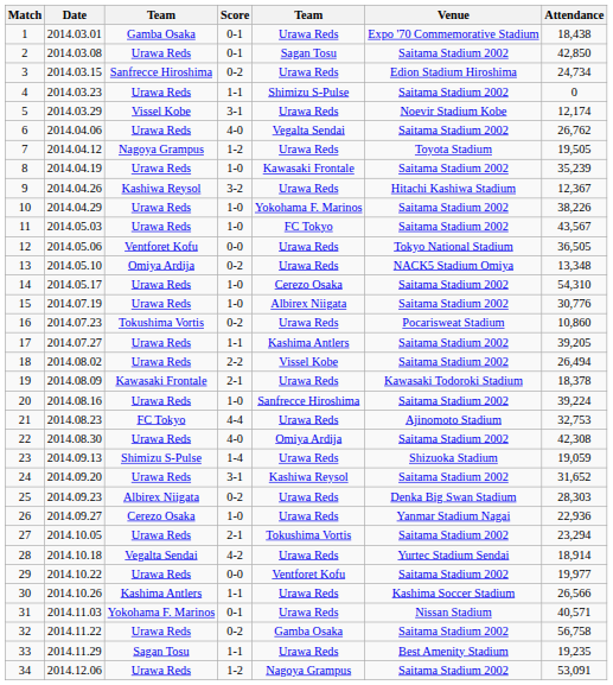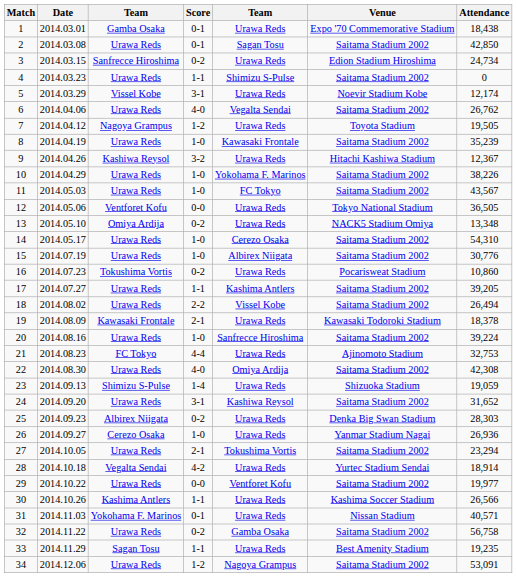 <table class="wikitable" style="text-align:center;">
 <tr>
 <th>Match</th>
 <th>Date</th>
 <th>Team</th>
 <th>Score</th>
 <th>Team</th>
 <th>Venue</th>
 <th>Attendance</th>
 </tr>
 <tr>
 <td>1</td>
 <td>2014.03.01</td>
 <td><a href='#'>Gamba Osaka</a></td>
 <td>0-1</td>
 <td><a href='#'>Urawa Reds</a></td>
 <td><a href='#'>Expo '70 Commemorative Stadium</a></td>
 <td>18,438</td>
 </tr>
 <tr>
 <td>2</td>
 <td>2014.03.08</td>
 <td><a href='#'>Urawa Reds</a></td>
 <td>0-1</td>
 <td><a href='#'>Sagan Tosu</a></td>
 <td><a href='#'>Saitama Stadium 2002</a></td>
 <td>42,850</td>
 </tr>
 <tr>
 <td>3</td>
 <td>2014.03.15</td>
 <td><a href='#'>Sanfrecce Hiroshima</a></td>
 <td>0-2</td>
 <td><a href='#'>Urawa Reds</a></td>
 <td><a href='#'>Edion Stadium Hiroshima</a></td>
 <td>24,734</td>
 </tr>
 <tr>
 <td>4</td>
 <td>2014.03.23</td>
 <td><a href='#'>Urawa Reds</a></td>
 <td>1-1</td>
 <td><a href='#'>Shimizu S-Pulse</a></td>
 <td><a href='#'>Saitama Stadium 2002</a></td>
 <td>0</td>
 </tr>
 <tr>
 <td>5</td>
 <td>2014.03.29</td>
 <td><a href='#'>Vissel Kobe</a></td>
 <td>3-1</td>
 <td><a href='#'>Urawa Reds</a></td>
 <td><a href='#'>Noevir Stadium Kobe</a></td>
 <td>12,174</td>
 </tr>
 <tr>
 <td>6</td>
 <td>2014.04.06</td>
 <td><a href='#'>Urawa Reds</a></td>
 <td>4-0</td>
 <td><a href='#'>Vegalta Sendai</a></td>
 <td><a href='#'>Saitama Stadium 2002</a></td>
 <td>26,762</td>
 </tr>
 <tr>
 <td>7</td>
 <td>2014.04.12</td>
 <td><a href='#'>Nagoya Grampus</a></td>
 <td>1-2</td>
 <td><a href='#'>Urawa Reds</a></td>
 <td><a href='#'>Toyota Stadium</a></td>
 <td>19,505</td>
 </tr>
 <tr>
 <td>8</td>
 <td>2014.04.19</td>
 <td><a href='#'>Urawa Reds</a></td>
 <td>1-0</td>
 <td><a href='#'>Kawasaki Frontale</a></td>
 <td><a href='#'>Saitama Stadium 2002</a></td>
 <td>35,239</td>
 </tr>
 <tr>
 <td>9</td>
 <td>2014.04.26</td>
 <td><a href='#'>Kashiwa Reysol</a></td>
 <td>3-2</td>
 <td><a href='#'>Urawa Reds</a></td>
 <td><a href='#'>Hitachi Kashiwa Stadium</a></td>
 <td>12,367</td>
 </tr>
 <tr>
 <td>10</td>
 <td>2014.04.29</td>
 <td><a href='#'>Urawa Reds</a></td>
 <td>1-0</td>
 <td><a href='#'>Yokohama F. Marinos</a></td>
 <td><a href='#'>Saitama Stadium 2002</a></td>
 <td>38,226</td>
 </tr>
 <tr>
 <td>11</td>
 <td>2014.05.03</td>
 <td><a href='#'>Urawa Reds</a></td>
 <td>1-0</td>
 <td><a href='#'>FC Tokyo</a></td>
 <td><a href='#'>Saitama Stadium 2002</a></td>
 <td>43,567</td>
 </tr>
 <tr>
 <td>12</td>
 <td>2014.05.06</td>
 <td><a href='#'>Ventforet Kofu</a></td>
 <td>0-0</td>
 <td><a href='#'>Urawa Reds</a></td>
 <td><a href='#'>Tokyo National Stadium</a></td>
 <td>36,505</td>
 </tr>
 <tr>
 <td>13</td>
 <td>2014.05.10</td>
 <td><a href='#'>Omiya Ardija</a></td>
 <td>0-2</td>
 <td><a href='#'>Urawa Reds</a></td>
 <td><a href='#'>NACK5 Stadium Omiya</a></td>
 <td>13,348</td>
 </tr>
 <tr>
 <td>14</td>
 <td>2014.05.17</td>
 <td><a href='#'>Urawa Reds</a></td>
 <td>1-0</td>
 <td><a href='#'>Cerezo Osaka</a></td>
 <td><a href='#'>Saitama Stadium 2002</a></td>
 <td>54,310</td>
 </tr>
 <tr>
 <td>15</td>
 <td>2014.07.19</td>
 <td><a href='#'>Urawa Reds</a></td>
 <td>1-0</td>
 <td><a href='#'>Albirex Niigata</a></td>
 <td><a href='#'>Saitama Stadium 2002</a></td>
 <td>30,776</td>
 </tr>
 <tr>
 <td>16</td>
 <td>2014.07.23</td>
 <td><a href='#'>Tokushima Vortis</a></td>
 <td>0-2</td>
 <td><a href='#'>Urawa Reds</a></td>
 <td><a href='#'>Pocarisweat Stadium</a></td>
 <td>10,860</td>
 </tr>
 <tr>
 <td>17</td>
 <td>2014.07.27</td>
 <td><a href='#'>Urawa Reds</a></td>
 <td>1-1</td>
 <td><a href='#'>Kashima Antlers</a></td>
 <td><a href='#'>Saitama Stadium 2002</a></td>
 <td>39,205</td>
 </tr>
 <tr>
 <td>18</td>
 <td>2014.08.02</td>
 <td><a href='#'>Urawa Reds</a></td>
 <td>2-2</td>
 <td><a href='#'>Vissel Kobe</a></td>
 <td><a href='#'>Saitama Stadium 2002</a></td>
 <td>26,494</td>
 </tr>
 <tr>
 <td>19</td>
 <td>2014.08.09</td>
 <td><a href='#'>Kawasaki Frontale</a></td>
 <td>2-1</td>
 <td><a href='#'>Urawa Reds</a></td>
 <td><a href='#'>Kawasaki Todoroki Stadium</a></td>
 <td>18,378</td>
 </tr>
 <tr>
 <td>20</td>
 <td>2014.08.16</td>
 <td><a href='#'>Urawa Reds</a></td>
 <td>1-0</td>
 <td><a href='#'>Sanfrecce Hiroshima</a></td>
 <td><a href='#'>Saitama Stadium 2002</a></td>
 <td>39,224</td>
 </tr>
 <tr>
 <td>21</td>
 <td>2014.08.23</td>
 <td><a href='#'>FC Tokyo</a></td>
 <td>4-4</td>
 <td><a href='#'>Urawa Reds</a></td>
 <td><a href='#'>Ajinomoto Stadium</a></td>
 <td>32,753</td>
 </tr>
 <tr>
 <td>22</td>
 <td>2014.08.30</td>
 <td><a href='#'>Urawa Reds</a></td>
 <td>4-0</td>
 <td><a href='#'>Omiya Ardija</a></td>
 <td><a href='#'>Saitama Stadium 2002</a></td>
 <td>42,308</td>
 </tr>
 <tr>
 <td>23</td>
 <td>2014.09.13</td>
 <td><a href='#'>Shimizu S-Pulse</a></td>
 <td>1-4</td>
 <td><a href='#'>Urawa Reds</a></td>
 <td><a href='#'>Shizuoka Stadium</a></td>
 <td>19,059</td>
 </tr>
 <tr>
 <td>24</td>
 <td>2014.09.20</td>
 <td><a href='#'>Urawa Reds</a></td>
 <td>3-1</td>
 <td><a href='#'>Kashiwa Reysol</a></td>
 <td><a href='#'>Saitama Stadium 2002</a></td>
 <td>31,652</td>
 </tr>
 <tr>
 <td>25</td>
 <td>2014.09.23</td>
 <td><a href='#'>Albirex Niigata</a></td>
 <td>0-2</td>
 <td><a href='#'>Urawa Reds</a></td>
 <td><a href='#'>Denka Big Swan Stadium</a></td>
 <td>28,303</td>
 </tr>
 <tr>
 <td>26</td>
 <td>2014.09.27</td>
 <td><a href='#'>Cerezo Osaka</a></td>
 <td>1-0</td>
 <td><a href='#'>Urawa Reds</a></td>
 <td><a href='#'>Yanmar Stadium Nagai</a></td>
-<td>22,936</td>
+<td>26,936</td>
 </tr>
 <tr>
 <td>27</td>
 <td>2014.10.05</td>
 <td><a href='#'>Urawa Reds</a></td>
 <td>2-1</td>
 <td><a href='#'>Tokushima Vortis</a></td>
 <td><a href='#'>Saitama Stadium 2002</a></td>
 <td>23,294</td>
 </tr>
 <tr>
 <td>28</td>
 <td>2014.10.18</td>
 <td><a href='#'>Vegalta Sendai</a></td>
 <td>4-2</td>
 <td><a href='#'>Urawa Reds</a></td>
 <td><a href='#'>Yurtec Stadium Sendai</a></td>
 <td>18,914</td>
 </tr>
 <tr>
 <td>29</td>
 <td>2014.10.22</td>
 <td><a href='#'>Urawa Reds</a></td>
 <td>0-0</td>
 <td><a href='#'>Ventforet Kofu</a></td>
 <td><a href='#'>Saitama Stadium 2002</a></td>
 <td>19,977</td>
 </tr>
 <tr>
 <td>30</td>
 <td>2014.10.26</td>
 <td><a href='#'>Kashima Antlers</a></td>
 <td>1-1</td>
 <td><a href='#'>Urawa Reds</a></td>
 <td><a href='#'>Kashima Soccer Stadium</a></td>
 <td>26,566</td>
 </tr>
 <tr>
 <td>31</td>
 <td>2014.11.03</td>
 <td><a href='#'>Yokohama F. Marinos</a></td>
 <td>0-1</td>
 <td><a href='#'>Urawa Reds</a></td>
 <td><a href='#'>Nissan Stadium</a></td>
 <td>40,571</td>
 </tr>
 <tr>
 <td>32</td>
 <td>2014.11.22</td>
 <td><a href='#'>Urawa Reds</a></td>
 <td>0-2</td>
 <td><a href='#'>Gamba Osaka</a></td>
 <td><a href='#'>Saitama Stadium 2002</a></td>
 <td>56,758</td>
 </tr>
 <tr>
 <td>33</td>
 <td>2014.11.29</td>
 <td><a href='#'>Sagan Tosu</a></td>
 <td>1-1</td>
 <td><a href='#'>Urawa Reds</a></td>
 <td><a href='#'>Best Amenity Stadium</a></td>
 <td>19,235</td>
 </tr>
 <tr>
 <td>34</td>
 <td>2014.12.06</td>
 <td><a href='#'>Urawa Reds</a></td>
 <td>1-2</td>
 <td><a href='#'>Nagoya Grampus</a></td>
 <td><a href='#'>Saitama Stadium 2002</a></td>
 <td>53,091</td>
 </tr>
 </table>
